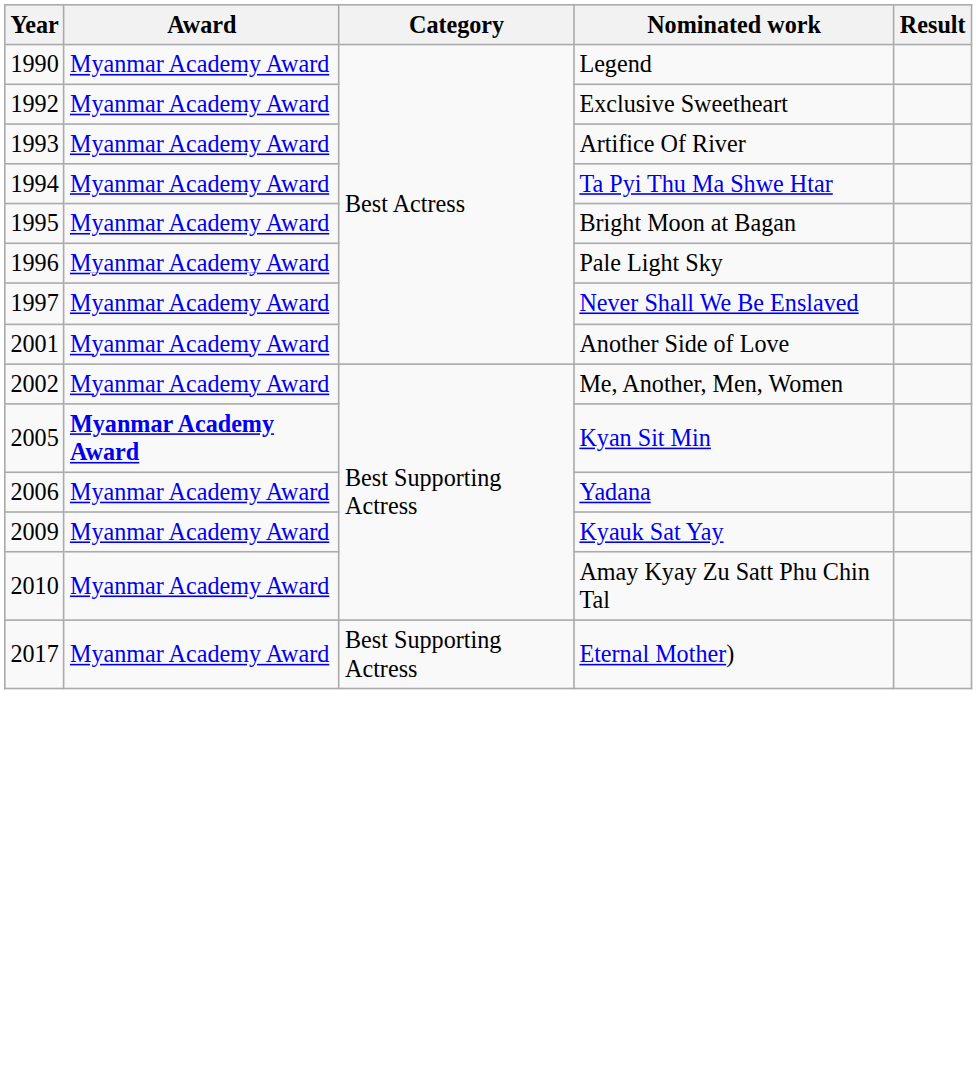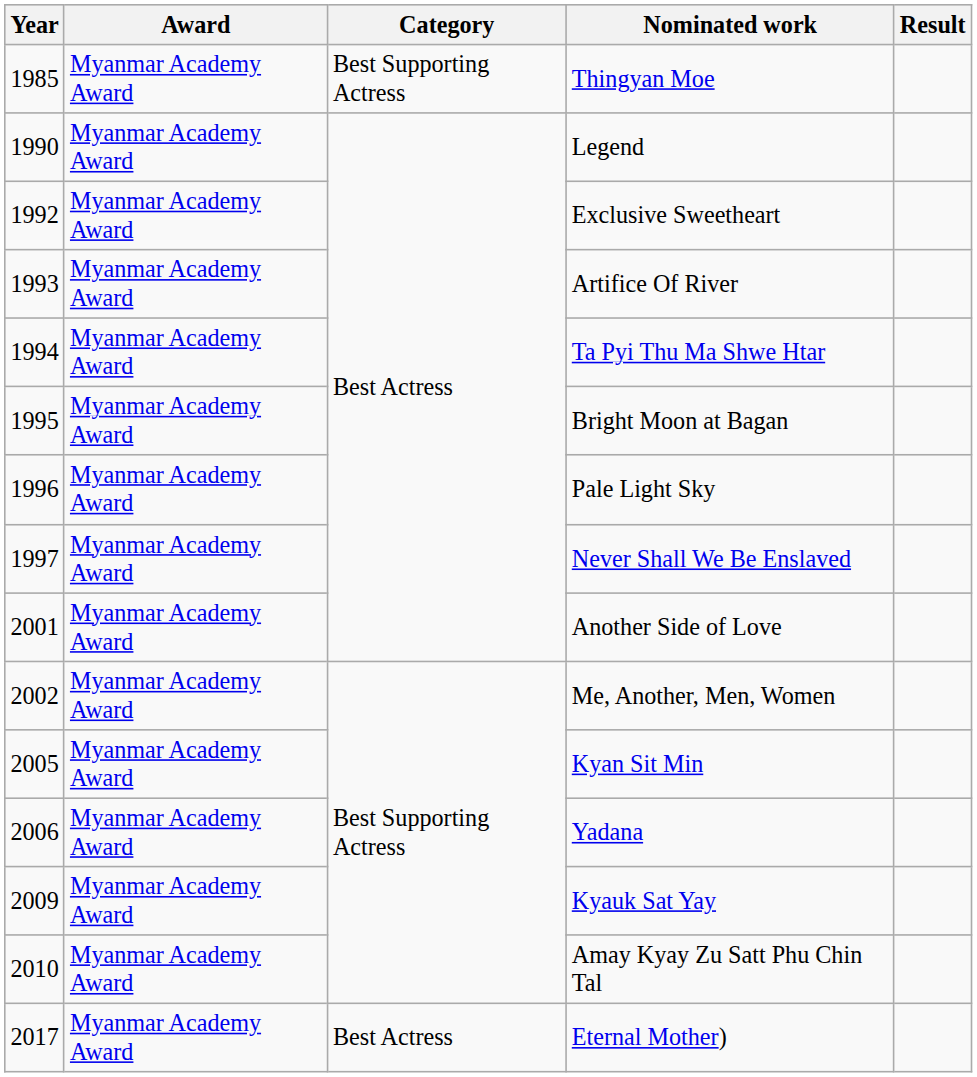 <table class="wikitable" style="font-size: 95%">
 <tr>
 <th>Year</th>
 <th>Award</th>
 <th>Category</th>
 <th>Nominated work</th>
 <th>Result</th>
+</tr>
+<tr>
+<td>1985</td>
+<td><a href='#'>Myanmar Academy Award</a></td>
+<td>Best Supporting Actress</td>
+<td><a href='#'>Thingyan Moe</a></td>
+<td></td>
 </tr>
 <tr>
 <td>1990</td>
 <td><a href='#'>Myanmar Academy Award</a></td>
 <td rowspan = 8>Best Actress</td>
 <td>Legend</td>
 <td></td>
 </tr>
 <tr>
 <td>1992</td>
 <td><a href='#'>Myanmar Academy Award</a></td>
 <td>Exclusive Sweetheart</td>
 <td></td>
 </tr>
 <tr>
 <td>1993</td>
 <td><a href='#'>Myanmar Academy Award</a></td>
 <td>Artifice Of River</td>
 <td></td>
 </tr>
 <tr>
 <td>1994</td>
 <td><a href='#'>Myanmar Academy Award</a></td>
 <td><a href='#'>Ta Pyi Thu Ma Shwe Htar</a></td>
 <td></td>
 </tr>
 <tr>
 <td>1995</td>
 <td><a href='#'>Myanmar Academy Award</a></td>
 <td>Bright Moon at Bagan</td>
 <td></td>
 </tr>
 <tr>
 <td>1996</td>
 <td><a href='#'>Myanmar Academy Award</a></td>
 <td>Pale Light Sky</td>
 <td></td>
 </tr>
 <tr>
 <td>1997</td>
 <td><a href='#'>Myanmar Academy Award</a></td>
 <td><a href='#'>Never Shall We Be Enslaved</a></td>
 <td></td>
 </tr>
 <tr>
 <td>2001</td>
 <td><a href='#'>Myanmar Academy Award</a></td>
 <td>Another Side of Love</td>
 <td></td>
 </tr>
 <tr>
 <td>2002</td>
 <td><a href='#'>Myanmar Academy Award</a></td>
 <td rowspan = 5>Best Supporting Actress</td>
 <td>Me, Another, Men, Women</td>
 <td></td>
 </tr>
 <tr>
 <td>2005</td>
-<td><strong><a href='#'>Myanmar Academy Award</a></strong></td>
+<td><a href='#'>Myanmar Academy Award</a></td>
 <td><a href='#'>Kyan Sit Min</a></td>
 <td></td>
 </tr>
 <tr>
 <td>2006</td>
 <td><a href='#'>Myanmar Academy Award</a></td>
 <td><a href='#'>Yadana</a></td>
 <td></td>
 </tr>
 <tr>
 <td>2009</td>
 <td><a href='#'>Myanmar Academy Award</a></td>
 <td><a href='#'>Kyauk Sat Yay</a></td>
 <td></td>
 </tr>
 <tr>
 <td>2010</td>
 <td><a href='#'>Myanmar Academy Award</a></td>
 <td>Amay Kyay Zu Satt Phu Chin Tal</td>
 <td></td>
 </tr>
 <tr>
 <td>2017</td>
 <td><a href='#'>Myanmar Academy Award</a></td>
-<td>Best Supporting Actress</td>
+<td>Best Actress</td>
 <td><a href='#'>Eternal Mother</a>)</td>
 <td></td>
 </tr>
 </table>
